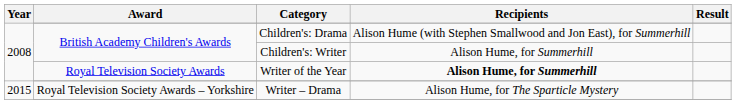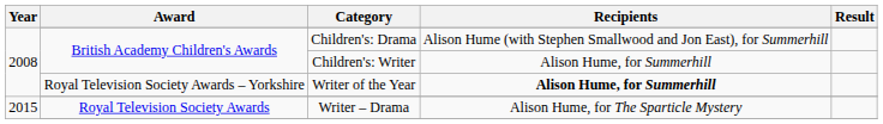 <table class="wikitable" style="text-align:center">
 <tr>
 <th>Year</th>
 <th>Award</th>
 <th>Category</th>
 <th>Recipients</th>
 <th>Result</th>
 </tr>
 <tr>
 <td rowspan="4" scope="row" style="text-align:center;">2008</td>
 </tr>
 <tr>
 <td rowspan="2" scope="row" style="text-align:center;"><a href='#'>British Academy Children's Awards</a></td>
 <td>Children's: Drama</td>
 <td>Alison Hume (with Stephen Smallwood and Jon East), for <em>Summerhill</em></td>
 <td></td>
 </tr>
 <tr>
 <td>Children's: Writer</td>
 <td>Alison Hume, for <em>Summerhill</em></td>
 <td></td>
 </tr>
 <tr>
-<td><a href='#'>Royal Television Society Awards</a></td>
+<td>Royal Television Society Awards – Yorkshire</td>
 <td>Writer of the Year</td>
 <td><strong>Alison Hume, for <em>Summerhill</em></strong></td>
 <td></td>
 </tr>
 <tr>
 <td rowspan="4" scope="row" style="text-align:center;">2015</td>
 </tr>
 <tr>
-<td>Royal Television Society Awards – Yorkshire</td>
+<td><a href='#'>Royal Television Society Awards</a></td>
 <td>Writer – Drama</td>
 <td>Alison Hume, for <em>The Sparticle Mystery</em></td>
 <td></td>
 </tr>
 <tr>
 </tr>
 </table>
